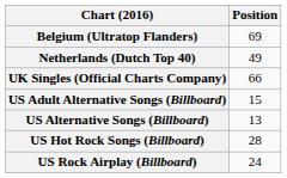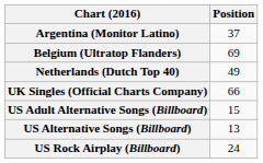 <table class="wikitable plainrowheaders sortable" style="text-align:center">
 <tr>
 <th>Chart (2016)</th>
 <th>Position</th>
+</tr>
+<tr>
+<th scope="row">Argentina (Monitor Latino)</th>
+<td>37</td>
 </tr>
 <tr>
 <th scope="row">Belgium (Ultratop Flanders)</th>
 <td>69</td>
 </tr>
 <tr>
 <th scope="row">Netherlands (Dutch Top 40)</th>
 <td>49</td>
 </tr>
 <tr>
 <th scope="row">UK Singles (Official Charts Company)</th>
 <td>66</td>
 </tr>
 <tr>
 <th scope="row">US Adult Alternative Songs (<em>Billboard</em>)</th>
 <td>15</td>
 </tr>
 <tr>
 <th scope="row">US Alternative Songs (<em>Billboard</em>)</th>
 <td>13</td>
 </tr>
 <tr>
-<th scope="row">US Hot Rock Songs (<em>Billboard</em>)</th>
-<td>28</td>
-</tr>
-<tr>
 <th scope="row">US Rock Airplay (<em>Billboard</em>)</th>
 <td>24</td>
 </tr>
 </table>
